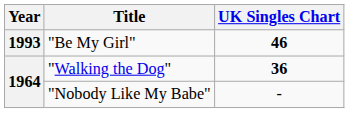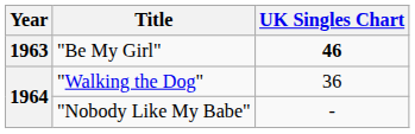 <table class="sortable wikitable">
 <tr>
 <th>Year</th>
 <th>Title</th>
 <th><a href='#'>UK Singles Chart</a></th>
 </tr>
 <tr>
-<th>1993</th>
+<th>1963</th>
 <td>"Be My Girl"</td>
 <td align=center><strong>46</strong></td>
 </tr>
 <tr>
 <th rowspan=2>1964</th>
 <td>"<a href='#'>Walking the Dog</a>"</td>
-<td align=center><strong>36</strong></td>
+<td align=center>36</td>
 </tr>
 <tr>
 <td>"Nobody Like My Babe"</td>
 <td align=center>-</td>
 </tr>
 </table>
